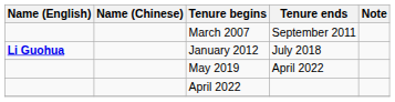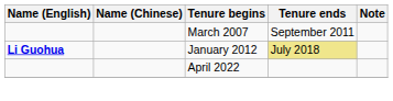 <table class="wikitable">
 <tr>
 <th>Name (English)</th>
 <th>Name (Chinese)</th>
 <th>Tenure begins</th>
 <th>Tenure ends</th>
 <th>Note</th>
 </tr>
 <tr>
 <td></td>
 <td></td>
 <td>March 2007</td>
 <td>September 2011</td>
 <td></td>
 </tr>
 <tr>
 <td><strong><a href='#'>Li Guohua</a></strong></td>
 <td></td>
 <td>January 2012</td>
-<td>July 2018</td>
-<td></td>
-</tr>
-<tr>
-<td></td>
-<td></td>
-<td>May 2019</td>
-<td>April 2022</td>
+<td style="background: khaki;">July 2018</td>
 <td></td>
 </tr>
 <tr>
 <td></td>
 <td></td>
 <td>April 2022</td>
 <td></td>
 <td></td>
 </tr>
 <tr>
 </tr>
 </table>
